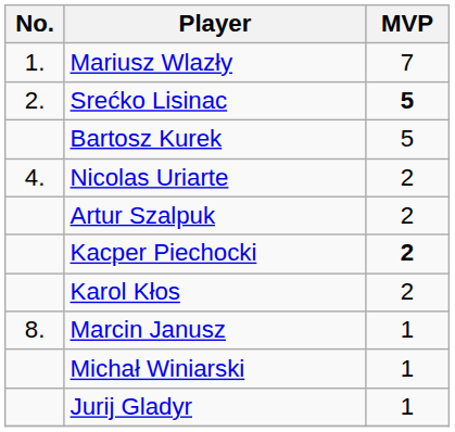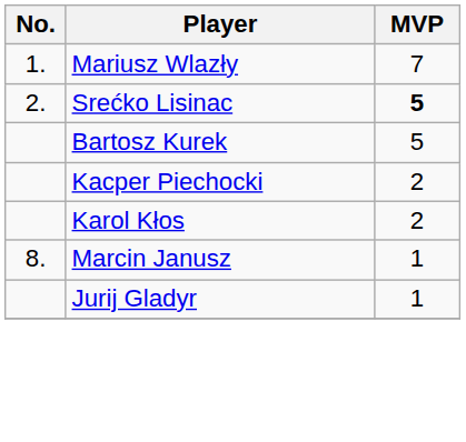 <table class="wikitable sortable">
 <tr>
 <th style="width:2em">No.</th>
 <th style="width:12em">Player</th>
 <th style="width:3em">MVP</th>
 </tr>
 <tr>
 <td align=center>1.</td>
 <td><a href='#'>Mariusz Wlazły</a></td>
 <td align=center>7</td>
 </tr>
 <tr>
 <td align=center>2.</td>
 <td><a href='#'>Srećko Lisinac</a></td>
 <td align=center><strong>5</strong></td>
 </tr>
 <tr>
 <td align=center></td>
 <td><a href='#'>Bartosz Kurek</a></td>
 <td align=center>5</td>
 </tr>
 <tr>
-<td align=center>4.</td>
-<td><a href='#'>Nicolas Uriarte</a></td>
-<td align=center>2</td>
-</tr>
-<tr>
-<td align=center></td>
-<td><a href='#'>Artur Szalpuk</a></td>
-<td align=center>2</td>
-</tr>
-<tr>
 <td align=center></td>
 <td><a href='#'>Kacper Piechocki</a></td>
-<td align=center><strong>2</strong></td>
+<td align=center>2</td>
 </tr>
 <tr>
 <td align=center></td>
 <td><a href='#'>Karol Kłos</a></td>
 <td align=center>2</td>
 </tr>
 <tr>
 <td align=center>8.</td>
 <td><a href='#'>Marcin Janusz</a></td>
 <td align=center>1</td>
 </tr>
 <tr>
 <td align=center></td>
-<td><a href='#'>Michał Winiarski</a></td>
-<td align=center>1</td>
-</tr>
-<tr>
-<td align=center></td>
 <td><a href='#'>Jurij Gladyr</a></td>
 <td align=center>1</td>
 </tr>
 <tr>
 </tr>
 </table>
